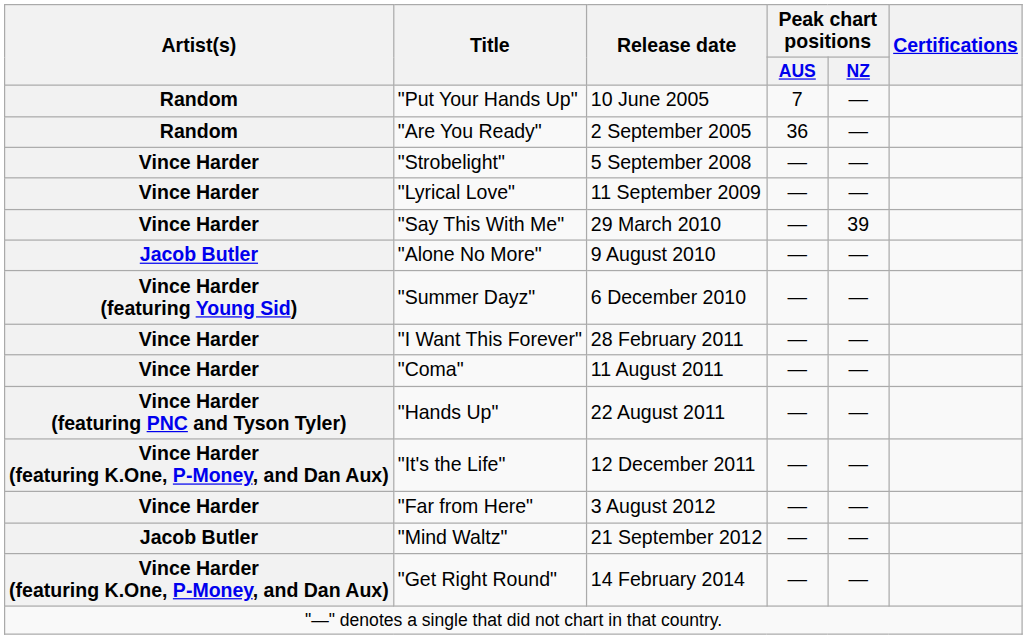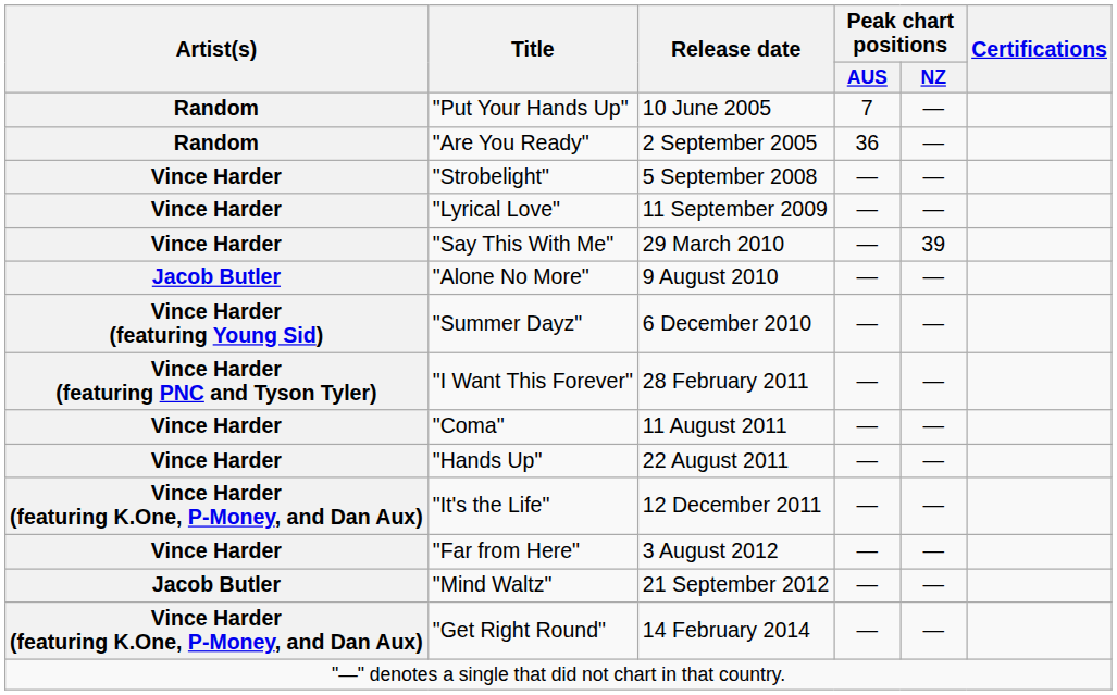 <table class="wikitable plainrowheaders" style="text-align:center;">
 <tr>
 <th scope="col" rowspan="2">Artist(s)</th>
 <th scope="col" rowspan="2">Title</th>
 <th scope="col" rowspan="2">Release date</th>
 <th scope="col" colspan="2">Peak chart positions</th>
 <th scope="col" rowspan="2"><a href='#'>Certifications</a></th>
 </tr>
 <tr>
 <th scope="col" style="width:3em;font-size:90%;"><a href='#'>AUS</a><br></th>
 <th scope="col" style="width:3em;font-size:90%;"><a href='#'>NZ</a><br></th>
 </tr>
 <tr>
 <th scope="row">Random</th>
 <td style="text-align:left;">"Put Your Hands Up"</td>
 <td style="text-align:left;">10 June 2005</td>
 <td>7</td>
 <td>—</td>
 <td></td>
 </tr>
 <tr>
 <th scope="row">Random</th>
 <td style="text-align:left;">"Are You Ready"</td>
 <td style="text-align:left;">2 September 2005</td>
 <td>36</td>
 <td>—</td>
 <td></td>
 </tr>
 <tr>
 <th scope="row">Vince Harder</th>
 <td style="text-align:left;">"Strobelight"</td>
 <td style="text-align:left;">5 September 2008</td>
 <td>—</td>
 <td>—</td>
 <td></td>
 </tr>
 <tr>
 <th scope="row">Vince Harder</th>
 <td style="text-align:left;">"Lyrical Love"</td>
 <td style="text-align:left;">11 September 2009</td>
 <td>—</td>
 <td>—</td>
 <td></td>
 </tr>
 <tr>
 <th scope="row">Vince Harder</th>
 <td style="text-align:left;">"Say This With Me"</td>
 <td style="text-align:left;">29 March 2010</td>
 <td>—</td>
 <td>39</td>
 <td></td>
 </tr>
 <tr>
 <th scope="row"><a href='#'>Jacob Butler</a></th>
 <td style="text-align:left;">"Alone No More"</td>
 <td style="text-align:left;">9 August 2010</td>
 <td>—</td>
 <td>—</td>
 <td></td>
 </tr>
 <tr>
 <th scope="row">Vince Harder<br><span>(featuring <a href='#'>Young Sid</a>)</span></th>
 <td style="text-align:left;">"Summer Dayz"</td>
 <td style="text-align:left;">6 December 2010</td>
 <td>—</td>
 <td>—</td>
 <td></td>
 </tr>
 <tr>
-<th scope="row">Vince Harder</th>
+<th scope="row">Vince Harder<br><span>(featuring <a href='#'>PNC</a> and Tyson Tyler)</span></th>
 <td style="text-align:left;">"I Want This Forever"</td>
 <td style="text-align:left;">28 February 2011</td>
 <td>—</td>
 <td>—</td>
 <td></td>
 </tr>
 <tr>
 <th scope="row">Vince Harder</th>
 <td style="text-align:left;">"Coma"</td>
 <td style="text-align:left;">11 August 2011</td>
 <td>—</td>
 <td>—</td>
 <td></td>
 </tr>
 <tr>
-<th scope="row">Vince Harder<br><span>(featuring <a href='#'>PNC</a> and Tyson Tyler)</span></th>
+<th scope="row">Vince Harder</th>
 <td style="text-align:left;">"Hands Up"</td>
 <td style="text-align:left;">22 August 2011</td>
 <td>—</td>
 <td>—</td>
 <td></td>
 </tr>
 <tr>
 <th scope="row">Vince Harder<br><span>(featuring K.One, <a href='#'>P-Money</a>, and Dan Aux)</span></th>
 <td style="text-align:left;">"It's the Life"</td>
 <td style="text-align:left;">12 December 2011</td>
 <td>—</td>
 <td>—</td>
 <td></td>
 </tr>
 <tr>
 <th scope="row">Vince Harder</th>
 <td style="text-align:left;">"Far from Here"</td>
 <td style="text-align:left;">3 August 2012</td>
 <td>—</td>
 <td>—</td>
 <td></td>
 </tr>
 <tr>
 <th scope="row">Jacob Butler</th>
 <td style="text-align:left;">"Mind Waltz"</td>
 <td style="text-align:left;">21 September 2012</td>
 <td>—</td>
 <td>—</td>
 <td></td>
 </tr>
 <tr>
 <th scope="row">Vince Harder<br><span>(featuring K.One, <a href='#'>P-Money</a>, and Dan Aux)</span></th>
 <td style="text-align:left;">"Get Right Round"</td>
 <td style="text-align:left;">14 February 2014</td>
 <td>—</td>
 <td>—</td>
 <td></td>
 </tr>
 <tr>
 <td colspan="6" style="font-size:90%">"—" denotes a single that did not chart in that country.</td>
 </tr>
 </table>
